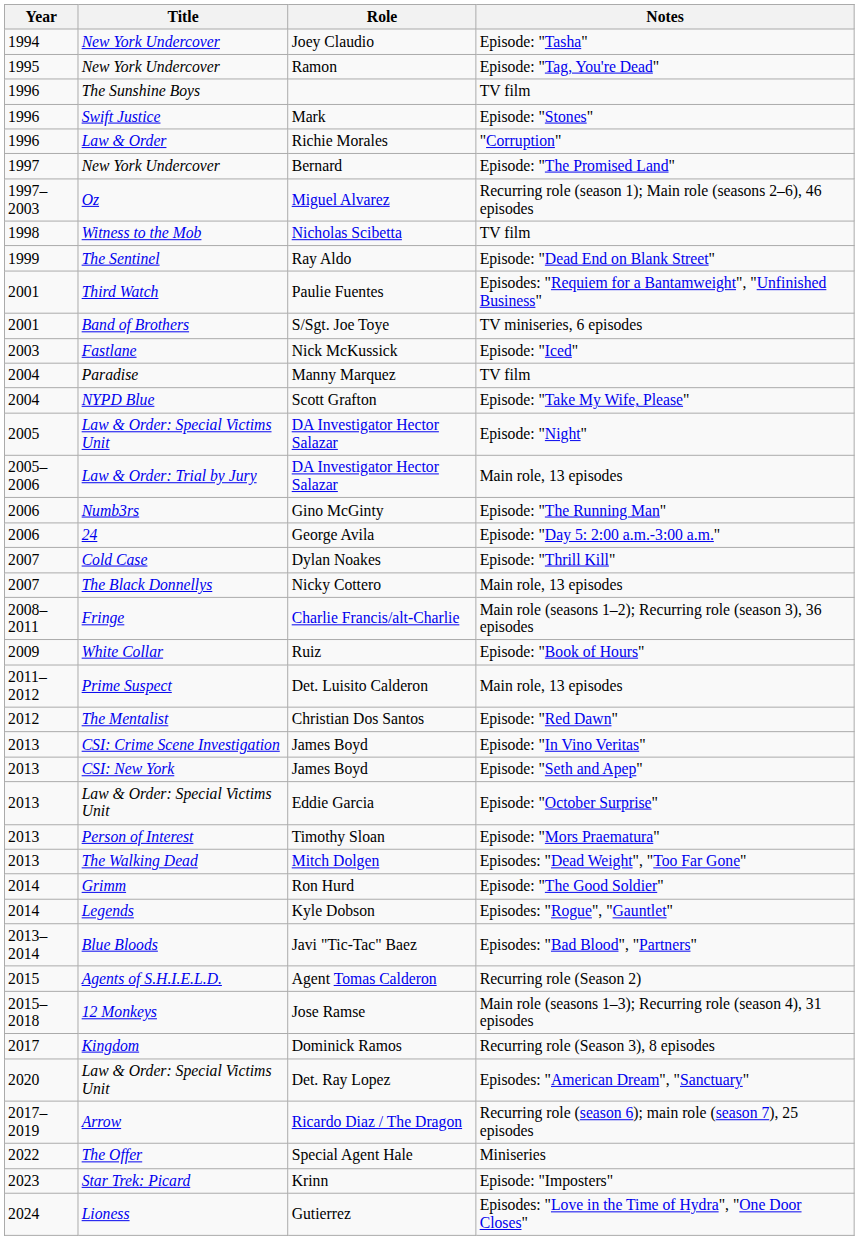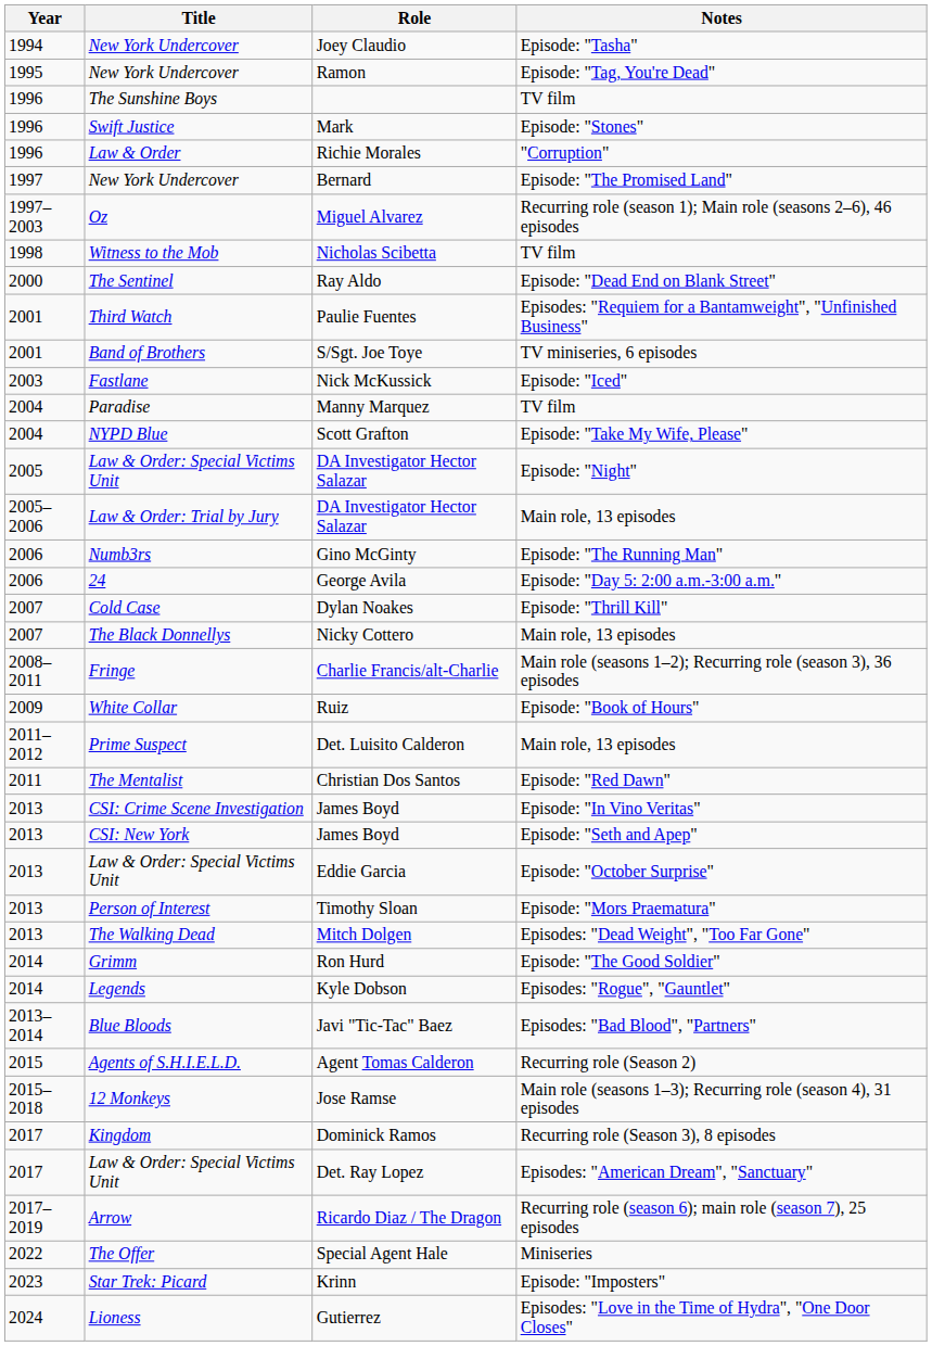 <table class="wikitable sortable">
 <tr>
 <th>Year</th>
 <th>Title</th>
 <th>Role</th>
 <th class="unsortable">Notes</th>
 </tr>
 <tr>
 <td>1994</td>
 <td><em><a href='#'>New York Undercover</a></em></td>
 <td>Joey Claudio</td>
 <td>Episode: "<a href='#'>Tasha</a>"</td>
 </tr>
 <tr>
 <td>1995</td>
 <td><em>New York Undercover</em></td>
 <td>Ramon</td>
 <td>Episode: "<a href='#'>Tag, You're Dead</a>"</td>
 </tr>
 <tr>
 <td>1996</td>
 <td><em>The Sunshine Boys</em></td>
 <td></td>
 <td>TV film</td>
 </tr>
 <tr>
 <td>1996</td>
 <td><em><a href='#'>Swift Justice</a></em></td>
 <td>Mark</td>
 <td>Episode: "<a href='#'>Stones</a>"</td>
 </tr>
 <tr>
 <td>1996</td>
 <td><em><a href='#'>Law & Order</a></em></td>
 <td>Richie Morales</td>
 <td>"<a href='#'>Corruption</a>"</td>
 </tr>
 <tr>
 <td>1997</td>
 <td><em>New York Undercover</em></td>
 <td>Bernard</td>
 <td>Episode: "<a href='#'>The Promised Land</a>"</td>
 </tr>
 <tr>
 <td>1997–2003</td>
 <td><em><a href='#'>Oz</a></em></td>
 <td><a href='#'>Miguel Alvarez</a></td>
 <td>Recurring role (season 1); Main role (seasons 2–6), 46 episodes</td>
 </tr>
 <tr>
 <td>1998</td>
 <td><em><a href='#'>Witness to the Mob</a></em></td>
 <td><a href='#'>Nicholas Scibetta</a></td>
 <td>TV film</td>
 </tr>
 <tr>
-<td>1999</td>
+<td>2000</td>
 <td><em><a href='#'>The Sentinel</a></em></td>
 <td>Ray Aldo</td>
 <td>Episode: "<a href='#'>Dead End on Blank Street</a>"</td>
 </tr>
 <tr>
 <td>2001</td>
 <td><em><a href='#'>Third Watch</a></em></td>
 <td>Paulie Fuentes</td>
 <td>Episodes: "<a href='#'>Requiem for a Bantamweight</a>", "<a href='#'>Unfinished Business</a>"</td>
 </tr>
 <tr>
 <td>2001</td>
 <td><em><a href='#'>Band of Brothers</a></em></td>
 <td>S/Sgt. Joe Toye</td>
 <td>TV miniseries, 6 episodes</td>
 </tr>
 <tr>
 <td>2003</td>
 <td><em><a href='#'>Fastlane</a></em></td>
 <td>Nick McKussick</td>
 <td>Episode: "<a href='#'>Iced</a>"</td>
 </tr>
 <tr>
 <td>2004</td>
 <td><em>Paradise</em></td>
 <td>Manny Marquez</td>
 <td>TV film</td>
 </tr>
 <tr>
 <td>2004</td>
 <td><em><a href='#'>NYPD Blue</a></em></td>
 <td>Scott Grafton</td>
 <td>Episode: "<a href='#'>Take My Wife, Please</a>"</td>
 </tr>
 <tr>
 <td>2005</td>
 <td><em><a href='#'>Law & Order: Special Victims Unit</a></em></td>
 <td><a href='#'>DA Investigator Hector Salazar</a></td>
 <td>Episode: "<a href='#'>Night</a>"</td>
 </tr>
 <tr>
 <td>2005–2006</td>
 <td><em><a href='#'>Law & Order: Trial by Jury</a></em></td>
 <td><a href='#'>DA Investigator Hector Salazar</a></td>
 <td>Main role, 13 episodes</td>
 </tr>
 <tr>
 <td>2006</td>
 <td><em><a href='#'>Numb3rs</a></em></td>
 <td>Gino McGinty</td>
 <td>Episode: "<a href='#'>The Running Man</a>"</td>
 </tr>
 <tr>
 <td>2006</td>
 <td><em><a href='#'>24</a></em></td>
 <td>George Avila</td>
 <td>Episode: "<a href='#'>Day 5: 2:00 a.m.-3:00 a.m.</a>"</td>
 </tr>
 <tr>
 <td>2007</td>
 <td><em><a href='#'>Cold Case</a></em></td>
 <td>Dylan Noakes</td>
 <td>Episode: "<a href='#'>Thrill Kill</a>"</td>
 </tr>
 <tr>
 <td>2007</td>
 <td><em><a href='#'>The Black Donnellys</a></em></td>
 <td>Nicky Cottero</td>
 <td>Main role, 13 episodes</td>
 </tr>
 <tr>
 <td>2008–2011</td>
 <td><em><a href='#'>Fringe</a></em></td>
 <td><a href='#'>Charlie Francis/alt-Charlie</a></td>
 <td>Main role (seasons 1–2); Recurring role (season 3), 36 episodes</td>
 </tr>
 <tr>
 <td>2009</td>
 <td><em><a href='#'>White Collar</a></em></td>
 <td>Ruiz</td>
 <td>Episode: "<a href='#'>Book of Hours</a>"</td>
 </tr>
 <tr>
 <td>2011–2012</td>
 <td><em><a href='#'>Prime Suspect</a></em></td>
 <td>Det. Luisito Calderon</td>
 <td>Main role, 13 episodes</td>
 </tr>
 <tr>
-<td>2012</td>
+<td>2011</td>
 <td><em><a href='#'>The Mentalist</a></em></td>
 <td>Christian Dos Santos</td>
 <td>Episode: "<a href='#'>Red Dawn</a>"</td>
 </tr>
 <tr>
 <td>2013</td>
 <td><em><a href='#'>CSI: Crime Scene Investigation</a></em></td>
 <td>James Boyd</td>
 <td>Episode: "<a href='#'>In Vino Veritas</a>"</td>
 </tr>
 <tr>
 <td>2013</td>
 <td><em><a href='#'>CSI: New York</a></em></td>
 <td>James Boyd</td>
 <td>Episode: "<a href='#'>Seth and Apep</a>"</td>
 </tr>
 <tr>
 <td>2013</td>
 <td><em>Law & Order: Special Victims Unit</em></td>
 <td>Eddie Garcia</td>
 <td>Episode: "<a href='#'>October Surprise</a>"</td>
 </tr>
 <tr>
 <td>2013</td>
 <td><em><a href='#'>Person of Interest</a></em></td>
 <td>Timothy Sloan</td>
 <td>Episode: "<a href='#'>Mors Praematura</a>"</td>
 </tr>
 <tr>
 <td>2013</td>
 <td><em><a href='#'>The Walking Dead</a></em></td>
 <td><a href='#'>Mitch Dolgen</a></td>
 <td>Episodes: "<a href='#'>Dead Weight</a>", "<a href='#'>Too Far Gone</a>"</td>
 </tr>
 <tr>
 <td>2014</td>
 <td><em><a href='#'>Grimm</a></em></td>
 <td>Ron Hurd</td>
 <td>Episode: "<a href='#'>The Good Soldier</a>"</td>
 </tr>
 <tr>
 <td>2014</td>
 <td><em><a href='#'>Legends</a></em></td>
 <td>Kyle Dobson</td>
 <td>Episodes: "<a href='#'>Rogue</a>", "<a href='#'>Gauntlet</a>"</td>
 </tr>
 <tr>
 <td>2013–2014</td>
 <td><em><a href='#'>Blue Bloods</a></em></td>
 <td>Javi "Tic-Tac" Baez</td>
 <td>Episodes: "<a href='#'>Bad Blood</a>", "<a href='#'>Partners</a>"</td>
 </tr>
 <tr>
 <td>2015</td>
 <td><em><a href='#'>Agents of S.H.I.E.L.D.</a></em></td>
 <td>Agent <a href='#'>Tomas Calderon</a></td>
 <td>Recurring role (Season 2)</td>
 </tr>
 <tr>
 <td>2015–2018</td>
 <td><em><a href='#'>12 Monkeys</a></em></td>
 <td>Jose Ramse</td>
 <td>Main role (seasons 1–3); Recurring role (season 4), 31 episodes</td>
 </tr>
 <tr>
 <td>2017</td>
 <td><em><a href='#'>Kingdom</a></em></td>
 <td>Dominick Ramos</td>
 <td>Recurring role (Season 3), 8 episodes</td>
 </tr>
 <tr>
-<td>2020</td>
+<td>2017</td>
 <td><em>Law & Order: Special Victims Unit</em></td>
 <td>Det. Ray Lopez</td>
 <td>Episodes: "<a href='#'>American Dream</a>", "<a href='#'>Sanctuary</a>"</td>
 </tr>
 <tr>
 <td>2017–2019</td>
 <td><em><a href='#'>Arrow</a></em></td>
 <td><a href='#'>Ricardo Diaz / The Dragon</a></td>
 <td>Recurring role (<a href='#'>season 6</a>); main role (<a href='#'>season 7</a>), 25 episodes</td>
 </tr>
 <tr>
 <td>2022</td>
 <td><em><a href='#'>The Offer</a></em></td>
 <td>Special Agent Hale</td>
 <td>Miniseries</td>
 </tr>
 <tr>
 <td>2023</td>
 <td><em><a href='#'>Star Trek: Picard</a></em></td>
 <td>Krinn</td>
 <td>Episode: "Imposters"</td>
 </tr>
 <tr>
 <td>2024</td>
 <td><em><a href='#'>Lioness</a></em></td>
 <td>Gutierrez</td>
 <td>Episodes: "<a href='#'>Love in the Time of Hydra</a>", "<a href='#'>One Door Closes</a>"</td>
 </tr>
 </table>
